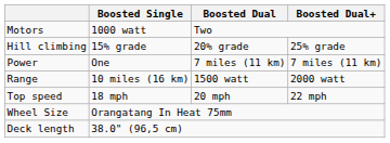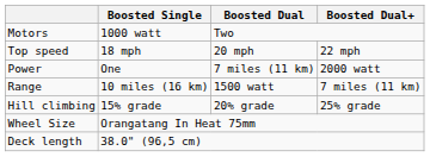 <table class="wikitable">
 <tr>
 <th></th>
 <th>Boosted Single</th>
 <th>Boosted Dual</th>
 <th>Boosted Dual+</th>
 </tr>
 <tr>
 <td>Motors</td>
 <td>1000 watt</td>
 <td colspan="2">Two</td>
 </tr>
 <tr>
-<td>Hill climbing</td>
-<td>15% grade</td>
-<td>20% grade</td>
-<td>25% grade</td>
+<td>Top speed</td>
+<td>18 mph</td>
+<td>20 mph</td>
+<td>22 mph</td>
 </tr>
 <tr>
 <td>Power</td>
 <td>One</td>
 <td>7 miles (11 km)</td>
-<td>7 miles (11 km)</td>
+<td>2000 watt</td>
 </tr>
 <tr>
 <td>Range</td>
 <td>10 miles (16 km)</td>
 <td>1500 watt</td>
-<td>2000 watt</td>
+<td>7 miles (11 km)</td>
 </tr>
 <tr>
-<td>Top speed</td>
-<td>18 mph</td>
-<td>20 mph</td>
-<td>22 mph</td>
+<td>Hill climbing</td>
+<td>15% grade</td>
+<td>20% grade</td>
+<td>25% grade</td>
 </tr>
 <tr>
 <td>Wheel Size</td>
 <td colspan="3">Orangatang In Heat 75mm</td>
 </tr>
 <tr>
 <td>Deck length</td>
 <td colspan="3">38.0" (96,5 cm)</td>
 </tr>
 </table>
